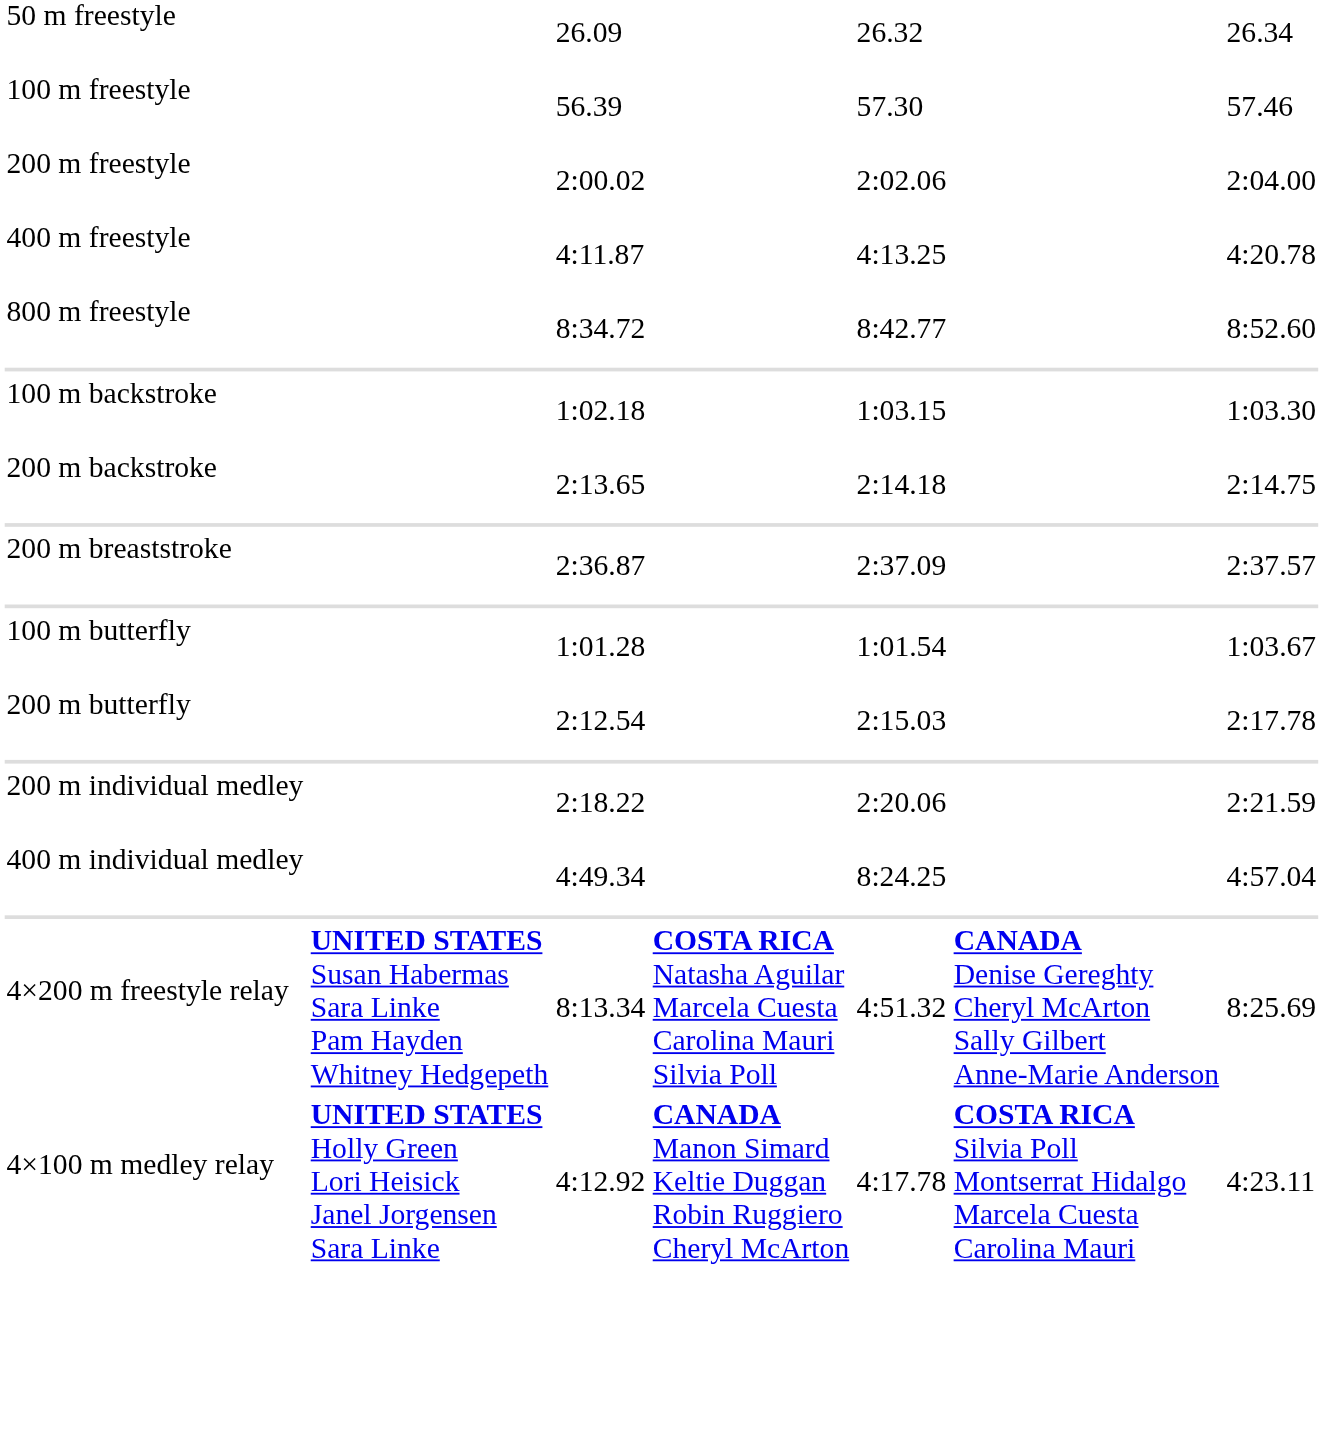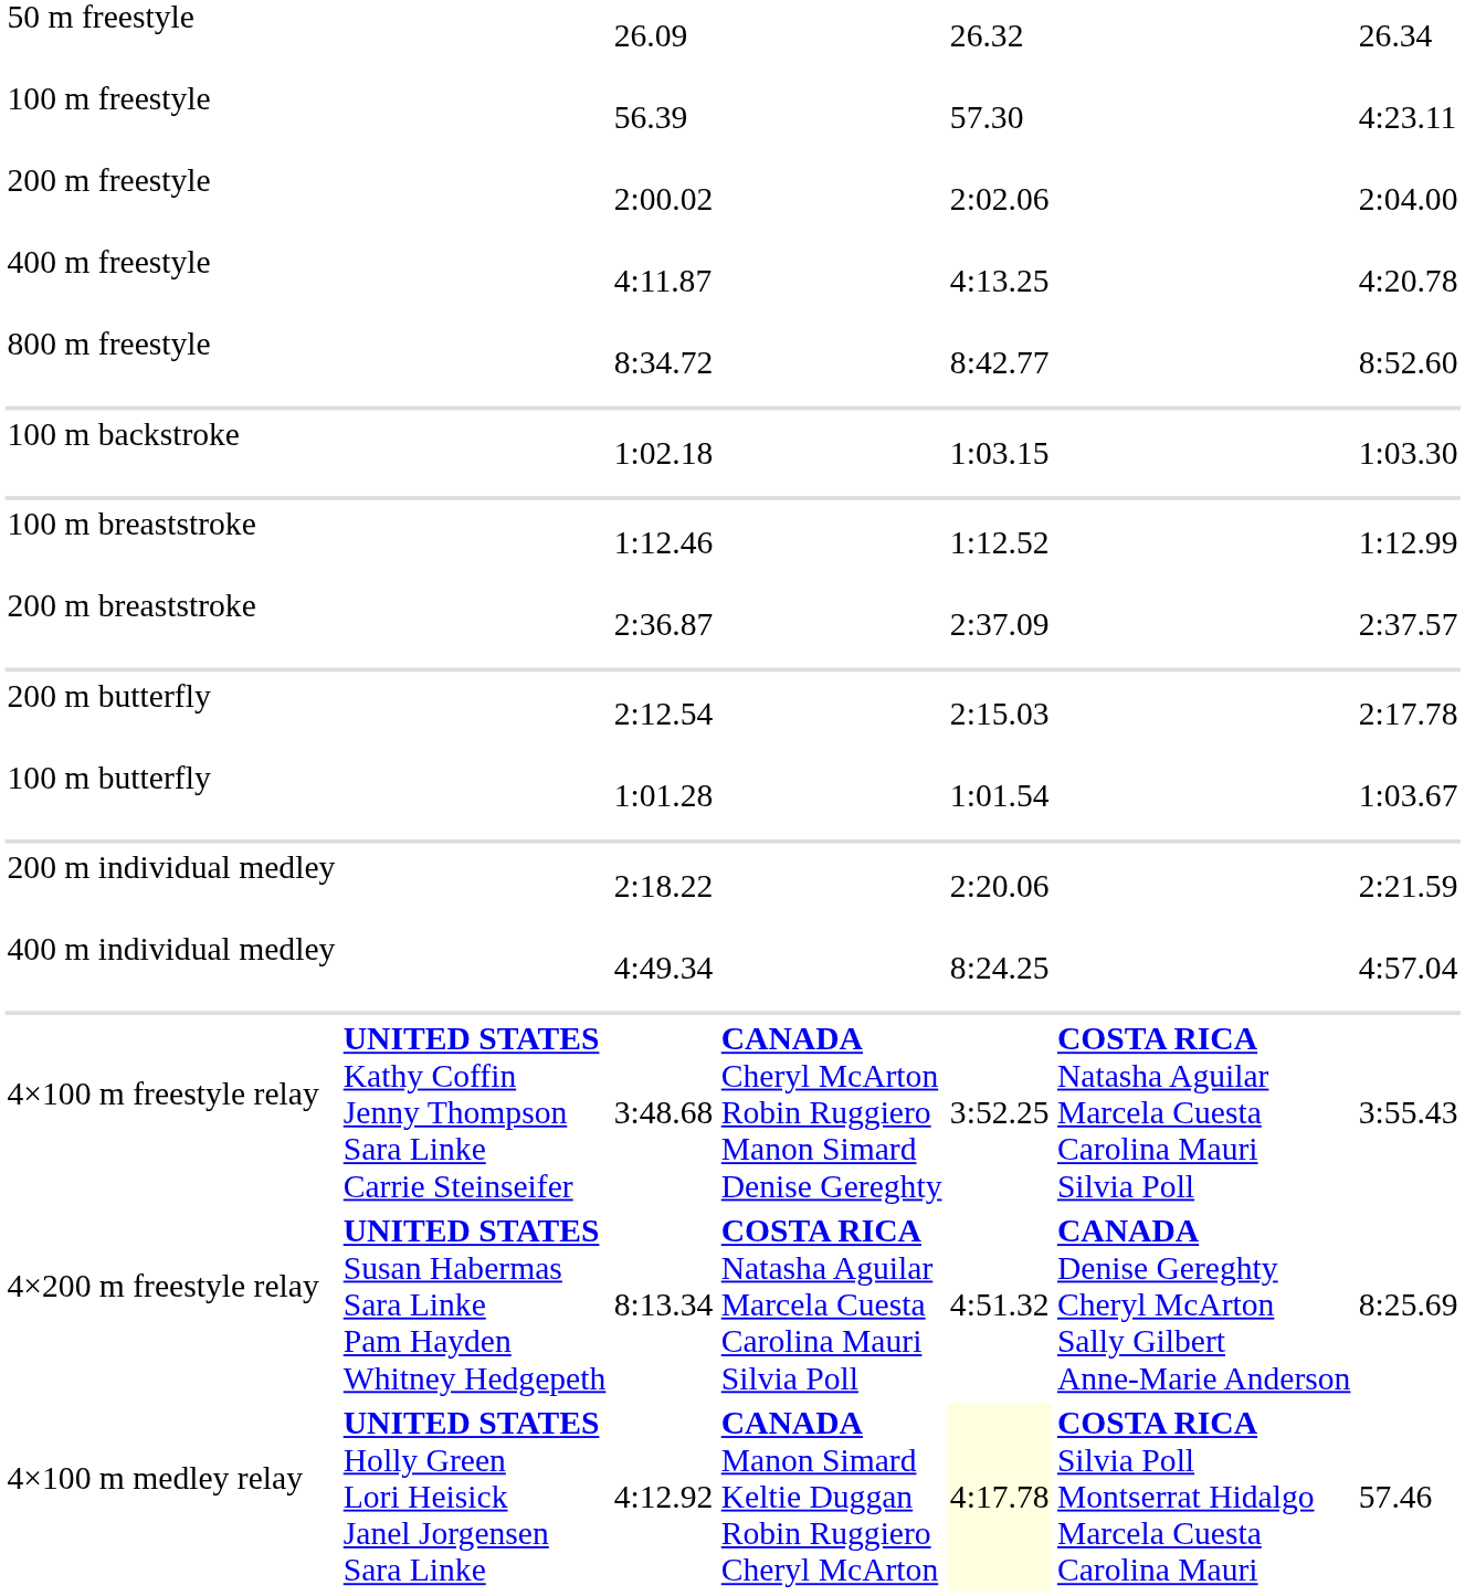 <table>
 <tr>
 <td>50 m freestyle <br>  </td>
 <td></td>
 <td>26.09</td>
 <td></td>
 <td>26.32</td>
 <td></td>
 <td>26.34</td>
 </tr>
 <tr>
 <td>100 m freestyle <br>  </td>
 <td></td>
 <td>56.39</td>
 <td></td>
 <td>57.30</td>
 <td></td>
-<td>57.46</td>
+<td>4:23.11</td>
 </tr>
 <tr>
 <td>200 m freestyle <br>  </td>
 <td></td>
 <td>2:00.02</td>
 <td></td>
 <td>2:02.06</td>
 <td></td>
 <td>2:04.00</td>
 </tr>
 <tr>
 <td>400 m freestyle <br>  </td>
 <td></td>
 <td>4:11.87</td>
 <td></td>
 <td>4:13.25</td>
 <td></td>
 <td>4:20.78</td>
 </tr>
 <tr>
 <td>800 m freestyle <br>  </td>
 <td></td>
 <td>8:34.72</td>
 <td></td>
 <td>8:42.77</td>
 <td></td>
 <td>8:52.60</td>
 </tr>
 <tr style="background:#ddd;">
 <td colspan=7></td>
 </tr>
 <tr>
 <td>100 m backstroke <br>  </td>
 <td></td>
 <td>1:02.18</td>
 <td></td>
 <td>1:03.15</td>
 <td></td>
 <td>1:03.30</td>
 </tr>
-<tr>
-<td>200 m backstroke <br>  </td>
-<td></td>
-<td>2:13.65</td>
-<td></td>
-<td>2:14.18</td>
-<td></td>
-<td>2:14.75</td>
-</tr>
 <tr style="background:#ddd;">
 <td colspan=7></td>
+</tr>
+<tr>
+<td>100 m breaststroke <br>  </td>
+<td></td>
+<td>1:12.46</td>
+<td></td>
+<td>1:12.52</td>
+<td></td>
+<td>1:12.99</td>
 </tr>
 <tr>
 <td>200 m breaststroke <br>  </td>
 <td></td>
 <td>2:36.87</td>
 <td></td>
 <td>2:37.09</td>
 <td></td>
 <td>2:37.57</td>
 </tr>
 <tr style="background:#ddd;">
 <td colspan=7></td>
 </tr>
 <tr>
+<td>200 m butterfly <br>  </td>
+<td></td>
+<td>2:12.54</td>
+<td></td>
+<td>2:15.03</td>
+<td></td>
+<td>2:17.78</td>
+</tr>
+<tr>
 <td>100 m butterfly <br>  </td>
 <td></td>
 <td>1:01.28</td>
 <td></td>
 <td>1:01.54</td>
 <td></td>
 <td>1:03.67</td>
-</tr>
-<tr>
-<td>200 m butterfly <br>  </td>
-<td></td>
-<td>2:12.54</td>
-<td></td>
-<td>2:15.03</td>
-<td></td>
-<td>2:17.78</td>
 </tr>
 <tr style="background:#ddd;">
 <td colspan=7></td>
 </tr>
 <tr>
 <td>200 m individual medley <br>  </td>
 <td></td>
 <td>2:18.22</td>
 <td></td>
 <td>2:20.06</td>
 <td></td>
 <td>2:21.59</td>
 </tr>
 <tr>
 <td>400 m individual medley <br>  </td>
 <td></td>
 <td>4:49.34</td>
 <td></td>
 <td>8:24.25</td>
 <td></td>
 <td>4:57.04</td>
 </tr>
 <tr style="background:#ddd;">
 <td colspan=7></td>
 </tr>
 <tr>
+<td>4×100 m freestyle relay <br>  </td>
+<td> <strong><a href='#'>UNITED STATES</a></strong><br><a href='#'>Kathy Coffin</a><br><a href='#'>Jenny Thompson</a><br><a href='#'>Sara Linke</a><br><a href='#'>Carrie Steinseifer</a></td>
+<td>3:48.68</td>
+<td> <strong><a href='#'>CANADA</a></strong><br><a href='#'>Cheryl McArton</a><br><a href='#'>Robin Ruggiero</a><br><a href='#'>Manon Simard</a><br><a href='#'>Denise Gereghty</a></td>
+<td>3:52.25</td>
+<td> <strong><a href='#'>COSTA RICA</a></strong><br><a href='#'>Natasha Aguilar</a><br><a href='#'>Marcela Cuesta</a><br><a href='#'>Carolina Mauri</a><br><a href='#'>Silvia Poll</a></td>
+<td>3:55.43</td>
+</tr>
+<tr>
 <td>4×200 m freestyle relay <br>  </td>
 <td> <strong><a href='#'>UNITED STATES</a></strong><br><a href='#'>Susan Habermas</a><br><a href='#'>Sara Linke</a><br><a href='#'>Pam Hayden</a><br><a href='#'>Whitney Hedgepeth</a></td>
 <td>8:13.34</td>
 <td> <strong><a href='#'>COSTA RICA</a></strong><br><a href='#'>Natasha Aguilar</a><br><a href='#'>Marcela Cuesta</a><br><a href='#'>Carolina Mauri</a><br><a href='#'>Silvia Poll</a></td>
 <td>4:51.32</td>
 <td> <strong><a href='#'>CANADA</a></strong><br><a href='#'>Denise Gereghty</a><br><a href='#'>Cheryl McArton</a><br><a href='#'>Sally Gilbert</a><br><a href='#'>Anne-Marie Anderson</a></td>
 <td>8:25.69</td>
 </tr>
 <tr>
 <td>4×100 m medley relay <br>  </td>
 <td> <strong><a href='#'>UNITED STATES</a></strong><br><a href='#'>Holly Green</a><br><a href='#'>Lori Heisick</a><br><a href='#'>Janel Jorgensen</a><br><a href='#'>Sara Linke</a></td>
 <td>4:12.92</td>
 <td> <strong><a href='#'>CANADA</a></strong><br><a href='#'>Manon Simard</a><br><a href='#'>Keltie Duggan</a><br><a href='#'>Robin Ruggiero</a><br><a href='#'>Cheryl McArton</a></td>
-<td>4:17.78</td>
+<td style="background: lightyellow;">4:17.78</td>
 <td> <strong><a href='#'>COSTA RICA</a></strong><br><a href='#'>Silvia Poll</a><br><a href='#'>Montserrat Hidalgo</a><br><a href='#'>Marcela Cuesta</a><br><a href='#'>Carolina Mauri</a></td>
-<td>4:23.11</td>
+<td>57.46</td>
 </tr>
 </table>
